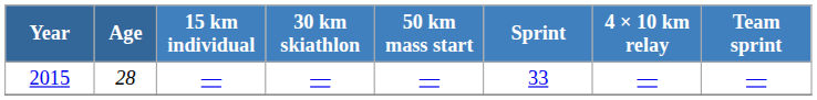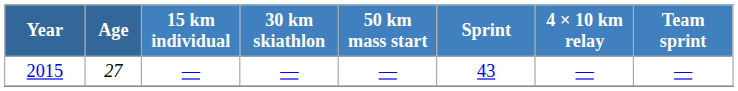 <table class="wikitable" style="font-size:95%; text-align:center; border:grey solid 1px; border-collapse:collapse; background:#ffffff;">
 <tr>
 <th style="background-color:#369; color:white; width:60px;"> Year </th>
 <th style="background-color:#369; color:white; width:40px;"> Age </th>
 <th style="background-color:#4180be; color:white; width:75px;"> 15 km <br> individual </th>
 <th style="background-color:#4180be; color:white; width:75px;"> 30 km <br> skiathlon </th>
 <th style="background-color:#4180be; color:white; width:75px;"> 50 km <br> mass start </th>
 <th style="background-color:#4180be; color:white; width:75px;"> Sprint </th>
 <th style="background-color:#4180be; color:white; width:75px;"> 4 × 10 km <br> relay </th>
 <th style="background-color:#4180be; color:white; width:75px;"> Team <br> sprint </th>
 </tr>
 <tr>
 <td><a href='#'>2015</a></td>
-<td><em>28</em></td>
+<td><em>27</em></td>
 <td><a href='#'>—</a></td>
 <td><a href='#'>—</a></td>
 <td><a href='#'>—</a></td>
-<td><a href='#'>33</a></td>
+<td><a href='#'>43</a></td>
 <td><a href='#'>—</a></td>
 <td><a href='#'>—</a></td>
 </tr>
 <tr>
 </tr>
 </table>
